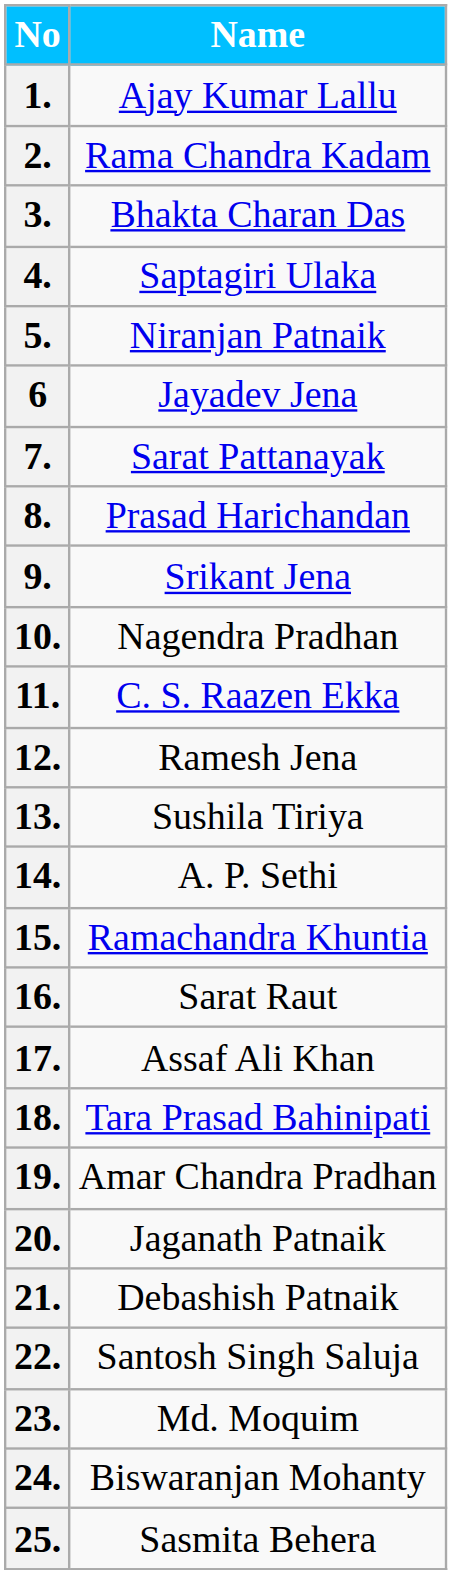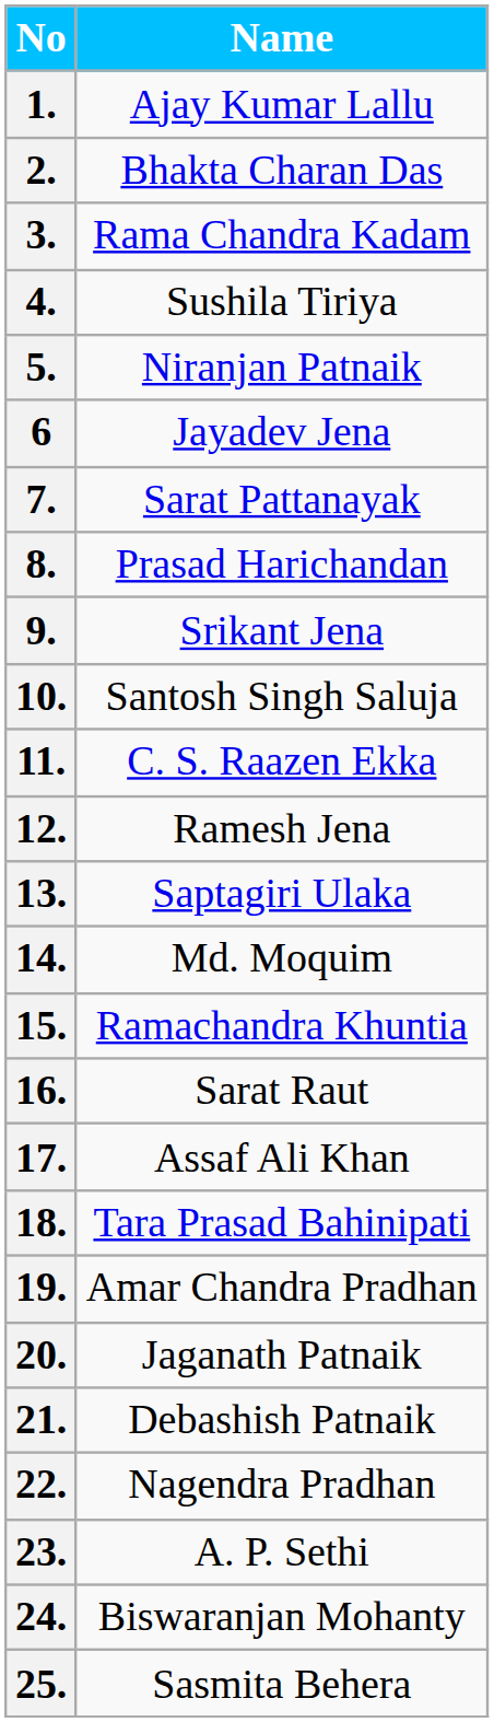 <table class="wikitable sortable" style="text-align:center">
 <tr>
 <th Style="background-color:#00BFFF; color:white">No</th>
 <th Style="background-color:#00BFFF; color:white">Name</th>
 </tr>
 <tr>
 <th>1.</th>
 <td><a href='#'>Ajay Kumar Lallu</a></td>
 </tr>
 <tr>
 <th>2.</th>
+<td><a href='#'>Bhakta Charan Das</a></td>
+</tr>
+<tr>
+<th>3.</th>
 <td><a href='#'>Rama Chandra Kadam</a></td>
 </tr>
 <tr>
-<th>3.</th>
-<td><a href='#'>Bhakta Charan Das</a></td>
-</tr>
-<tr>
 <th>4.</th>
-<td><a href='#'>Saptagiri Ulaka</a></td>
+<td>Sushila Tiriya</td>
 </tr>
 <tr>
 <th>5.</th>
 <td><a href='#'>Niranjan Patnaik</a></td>
 </tr>
 <tr>
 <th>6</th>
 <td><a href='#'>Jayadev Jena</a></td>
 </tr>
 <tr>
 <th>7.</th>
 <td><a href='#'>Sarat Pattanayak</a></td>
 </tr>
 <tr>
 <th>8.</th>
 <td><a href='#'>Prasad Harichandan</a></td>
 </tr>
 <tr>
 <th>9.</th>
 <td><a href='#'>Srikant Jena</a></td>
 </tr>
 <tr>
 <th>10.</th>
-<td>Nagendra Pradhan</td>
+<td>Santosh Singh Saluja</td>
 </tr>
 <tr>
 <th>11.</th>
 <td><a href='#'>C. S. Raazen Ekka</a></td>
 </tr>
 <tr>
 <th>12.</th>
 <td>Ramesh Jena</td>
 </tr>
 <tr>
 <th>13.</th>
-<td>Sushila Tiriya</td>
+<td><a href='#'>Saptagiri Ulaka</a></td>
 </tr>
 <tr>
 <th>14.</th>
-<td>A. P. Sethi</td>
+<td>Md. Moquim</td>
 </tr>
 <tr>
 <th>15.</th>
 <td><a href='#'>Ramachandra Khuntia</a></td>
 </tr>
 <tr>
 <th>16.</th>
 <td>Sarat Raut</td>
 </tr>
 <tr>
 <th>17.</th>
 <td>Assaf Ali Khan</td>
 </tr>
 <tr>
 <th>18.</th>
 <td><a href='#'>Tara Prasad Bahinipati</a></td>
 </tr>
 <tr>
 <th>19.</th>
 <td>Amar Chandra Pradhan</td>
 </tr>
 <tr>
 <th>20.</th>
 <td>Jaganath Patnaik</td>
 </tr>
 <tr>
 <th>21.</th>
 <td>Debashish Patnaik</td>
 </tr>
 <tr>
 <th>22.</th>
-<td>Santosh Singh Saluja</td>
+<td>Nagendra Pradhan</td>
 </tr>
 <tr>
 <th>23.</th>
-<td>Md. Moquim</td>
+<td>A. P. Sethi</td>
 </tr>
 <tr>
 <th>24.</th>
 <td>Biswaranjan Mohanty</td>
 </tr>
 <tr>
 <th>25.</th>
 <td>Sasmita Behera</td>
 </tr>
 <tr>
 </tr>
 </table>
